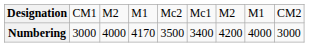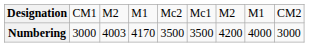 <table class="wikitable">
 <tr>
 <th>Designation</th>
 <td>CM1</td>
 <td>M2</td>
 <td>M1</td>
 <td>Mc2</td>
 <td>Mc1</td>
 <td>M2</td>
 <td>M1</td>
 <td>CM2</td>
 </tr>
 <tr>
 <th>Numbering</th>
 <td>3000</td>
-<td>4000</td>
+<td>4003</td>
 <td>4170</td>
 <td>3500</td>
-<td>3400</td>
+<td>3500</td>
 <td>4200</td>
 <td>4000</td>
 <td>3000</td>
 </tr>
 </table>
